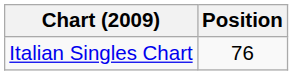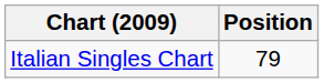 <table class="wikitable sortable">
 <tr>
 <th>Chart (2009)</th>
 <th>Position</th>
 </tr>
 <tr>
 <td><a href='#'>Italian Singles Chart</a></td>
-<td style="text-align:center;">76</td>
+<td style="text-align:center;">79</td>
 </tr>
 </table>
